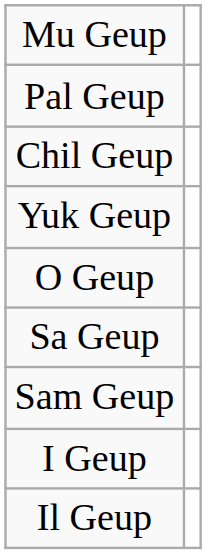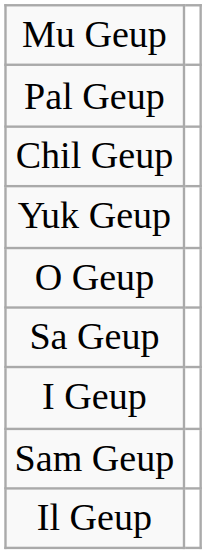 <table class="wikitable" style="float:right; text-align:center;">
 <tr>
 <td>Mu Geup</td>
 <td style="background:white;"></td>
 </tr>
 <tr>
 <td>Pal Geup</td>
 <td style="background:white;"></td>
 </tr>
 <tr>
 <td>Chil Geup</td>
 <td style="background:white;"></td>
 </tr>
 <tr>
 <td>Yuk Geup</td>
 <td style="background:white;"></td>
 </tr>
 <tr>
 <td>O Geup</td>
 <td style="background:white;"></td>
 </tr>
 <tr>
 <td>Sa Geup</td>
 <td style="background:white;"></td>
 </tr>
 <tr>
-<td>Sam Geup</td>
+<td>I Geup</td>
 <td style="background:white;"></td>
 </tr>
 <tr>
-<td>I Geup</td>
+<td>Sam Geup</td>
 <td style="background:white;"></td>
 </tr>
 <tr>
 <td>Il Geup</td>
 <td style="background:white;"></td>
 </tr>
 </table>
